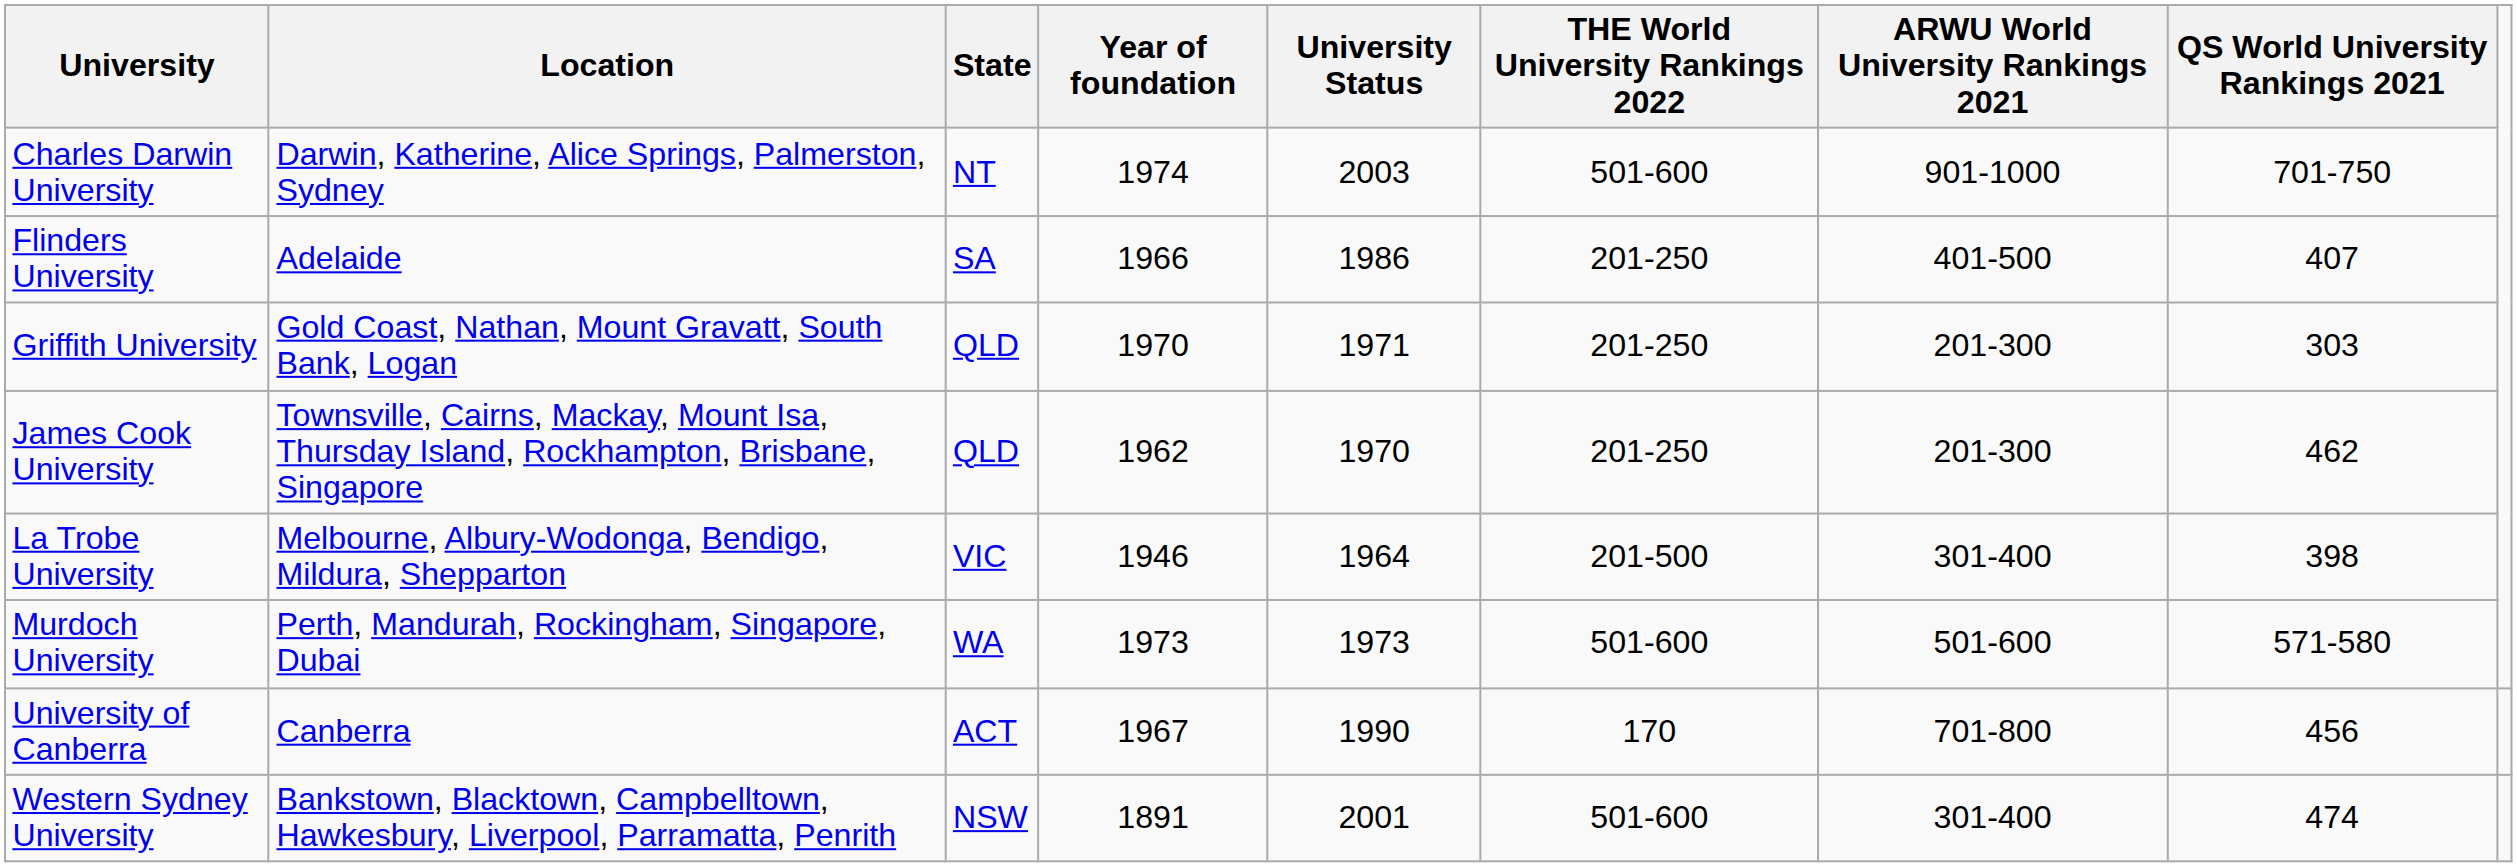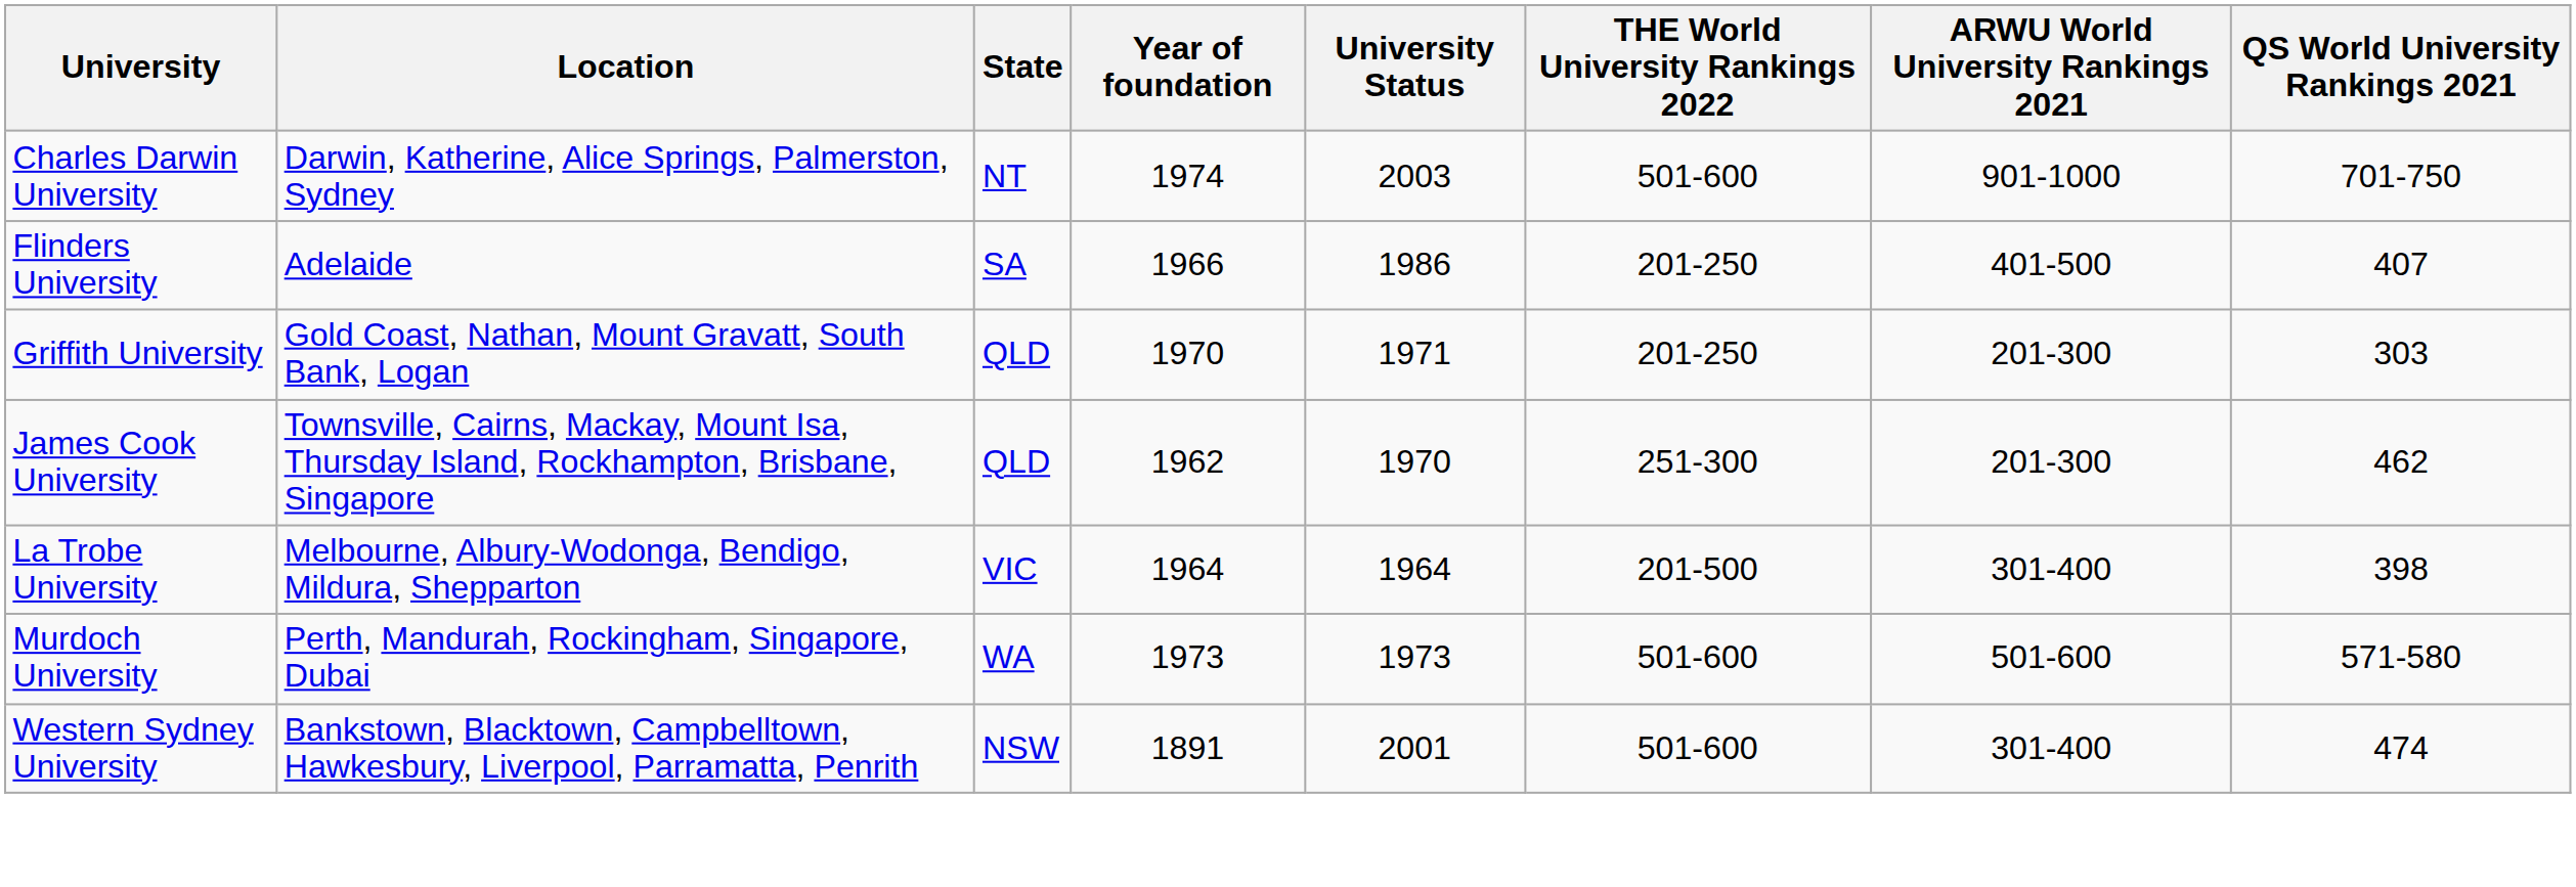 <table class="wikitable sortable" style="text-align:center;">
 <tr>
 <th>University</th>
 <th>Location</th>
 <th>State</th>
 <th>Year of foundation</th>
 <th>University Status</th>
 <th data-sort-type="number">THE World University Rankings 2022</th>
 <th data-sort-type="number">ARWU World University Rankings 2021</th>
 <th data-sort-type="number">QS World University Rankings 2021</th>
 </tr>
 <tr>
 <td align="left"><a href='#'>Charles Darwin University</a></td>
 <td align="left"><a href='#'>Darwin</a>, <a href='#'>Katherine</a>, <a href='#'>Alice Springs</a>, <a href='#'>Palmerston</a>, <a href='#'>Sydney</a></td>
 <td align="left"><a href='#'>NT</a></td>
 <td>1974</td>
 <td>2003</td>
 <td>501-600</td>
 <td>901-1000</td>
 <td>701-750</td>
 </tr>
 <tr>
 <td align="left"><a href='#'>Flinders University</a></td>
 <td align="left"><a href='#'>Adelaide</a></td>
 <td align="left"><a href='#'>SA</a></td>
 <td>1966</td>
 <td>1986</td>
 <td>201-250</td>
 <td>401-500</td>
 <td>407</td>
 </tr>
 <tr>
 <td align="left"><a href='#'>Griffith University</a></td>
 <td align="left"><a href='#'>Gold Coast</a>, <a href='#'>Nathan</a>, <a href='#'>Mount Gravatt</a>, <a href='#'>South Bank</a>, <a href='#'>Logan</a></td>
 <td align="left"><a href='#'>QLD</a></td>
 <td>1970</td>
 <td>1971</td>
 <td>201-250</td>
 <td>201-300</td>
 <td>303</td>
 </tr>
 <tr>
 <td align="left"><a href='#'>James Cook University</a></td>
 <td align="left"><a href='#'>Townsville</a>, <a href='#'>Cairns</a>, <a href='#'>Mackay</a>, <a href='#'>Mount Isa</a>, <a href='#'>Thursday Island</a>, <a href='#'>Rockhampton</a>, <a href='#'>Brisbane</a>, <a href='#'>Singapore</a></td>
 <td align="left"><a href='#'>QLD</a></td>
 <td>1962</td>
 <td>1970</td>
-<td>201-250</td>
+<td>251-300</td>
 <td>201-300</td>
 <td>462</td>
 </tr>
 <tr>
 <td align="left"><a href='#'>La Trobe University</a></td>
 <td align="left"><a href='#'>Melbourne</a>, <a href='#'>Albury-Wodonga</a>, <a href='#'>Bendigo</a>, <a href='#'>Mildura</a>, <a href='#'>Shepparton</a></td>
 <td align="left"><a href='#'>VIC</a></td>
-<td>1946</td>
+<td>1964</td>
 <td>1964</td>
 <td>201-500</td>
 <td>301-400</td>
 <td>398</td>
 </tr>
 <tr>
 <td align="left"><a href='#'>Murdoch University</a></td>
 <td align="left"><a href='#'>Perth</a>, <a href='#'>Mandurah</a>, <a href='#'>Rockingham</a>, <a href='#'>Singapore</a>, <a href='#'>Dubai</a></td>
 <td align="left"><a href='#'>WA</a></td>
 <td>1973</td>
 <td>1973</td>
 <td>501-600</td>
 <td>501-600</td>
 <td>571-580</td>
 </tr>
 <tr>
-<td align="left"><a href='#'>University of Canberra</a></td>
-<td align="left"><a href='#'>Canberra</a></td>
-<td align="left"><a href='#'>ACT</a></td>
-<td>1967</td>
-<td>1990</td>
-<td>170</td>
-<td>701-800</td>
-<td>456</td>
-<td></td>
-</tr>
-<tr>
 <td align="left"><a href='#'>Western Sydney University</a></td>
 <td align="left"><a href='#'>Bankstown</a>, <a href='#'>Blacktown</a>, <a href='#'>Campbelltown</a>, <a href='#'>Hawkesbury</a>, <a href='#'>Liverpool</a>, <a href='#'>Parramatta</a>, <a href='#'>Penrith</a></td>
 <td align="left"><a href='#'>NSW</a></td>
 <td>1891</td>
 <td>2001</td>
 <td>501-600</td>
 <td>301-400</td>
 <td>474</td>
 </tr>
 </table>
